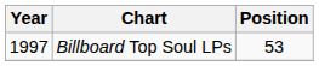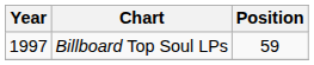 <table class="wikitable">
 <tr>
 <th>Year</th>
 <th>Chart</th>
 <th>Position</th>
 </tr>
 <tr>
 <td>1997</td>
 <td><em>Billboard</em> Top Soul LPs</td>
-<td align="center">53</td>
+<td align="center">59</td>
 </tr>
 <tr>
 </tr>
 </table>
